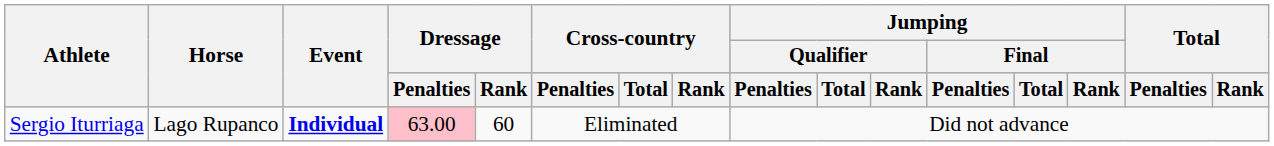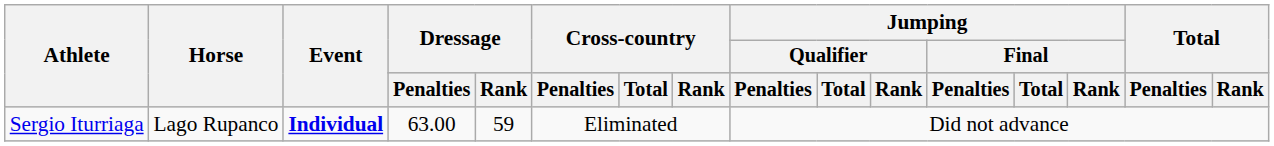 <table class=wikitable style="font-size:90%">
 <tr>
 <th rowspan="3">Athlete</th>
 <th rowspan="3">Horse</th>
 <th rowspan="3">Event</th>
 <th colspan="2" rowspan="2">Dressage</th>
 <th colspan="3" rowspan="2">Cross-country</th>
 <th colspan="6">Jumping</th>
 <th colspan="2" rowspan="2">Total</th>
 </tr>
 <tr style="font-size:95%">
 <th colspan="3">Qualifier</th>
 <th colspan="3">Final</th>
 </tr>
 <tr style="font-size:95%">
 <th>Penalties</th>
 <th>Rank</th>
 <th>Penalties</th>
 <th>Total</th>
 <th>Rank</th>
 <th>Penalties</th>
 <th>Total</th>
 <th>Rank</th>
 <th>Penalties</th>
 <th>Total</th>
 <th>Rank</th>
 <th>Penalties</th>
 <th>Rank</th>
 </tr>
 <tr align=center>
 <td align=left><a href='#'>Sergio Iturriaga</a></td>
 <td align=left>Lago Rupanco</td>
 <td align=left><strong><a href='#'>Individual</a></strong></td>
-<td style="background: pink;">63.00</td>
-<td>60</td>
+<td>63.00</td>
+<td>59</td>
 <td colspan=3>Eliminated</td>
 <td colspan=8>Did not advance</td>
 </tr>
 </table>
